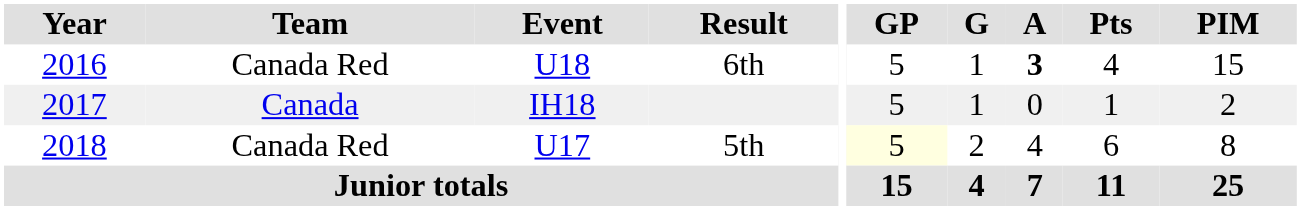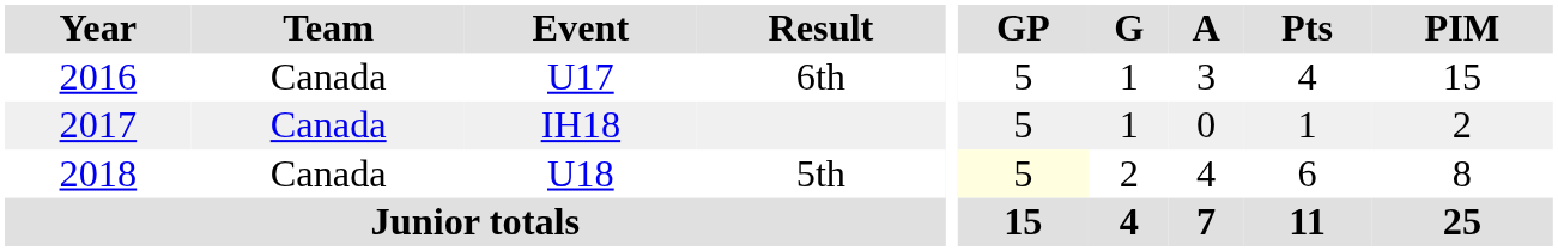 <table border="0" cellpadding="1" cellspacing="0" ID="Table3" style="text-align:center; width:40em">
 <tr ALIGN="center" bgcolor="#e0e0e0">
 <th>Year</th>
 <th>Team</th>
 <th>Event</th>
 <th>Result</th>
 <th rowspan="99" bgcolor="#ffffff"></th>
 <th>GP</th>
 <th>G</th>
 <th>A</th>
 <th>Pts</th>
 <th>PIM</th>
 </tr>
 <tr>
 <td><a href='#'>2016</a></td>
-<td>Canada Red</td>
-<td><a href='#'>U18</a></td>
+<td>Canada</td>
+<td><a href='#'>U17</a></td>
 <td>6th</td>
 <td>5</td>
 <td>1</td>
-<td><strong>3</strong></td>
+<td>3</td>
 <td>4</td>
 <td>15</td>
 </tr>
 <tr bgcolor="#f0f0f0">
 <td><a href='#'>2017</a></td>
 <td><a href='#'>Canada</a></td>
 <td><a href='#'>IH18</a></td>
 <td></td>
 <td>5</td>
 <td>1</td>
 <td>0</td>
 <td>1</td>
 <td>2</td>
 </tr>
 <tr>
 <td><a href='#'>2018</a></td>
-<td>Canada Red</td>
-<td><a href='#'>U17</a></td>
+<td>Canada</td>
+<td><a href='#'>U18</a></td>
 <td>5th</td>
 <td style="background: lightyellow;">5</td>
 <td>2</td>
 <td>4</td>
 <td>6</td>
 <td>8</td>
 </tr>
 <tr bgcolor="#e0e0e0">
 <th colspan="4">Junior totals</th>
 <th>15</th>
 <th>4</th>
 <th>7</th>
 <th>11</th>
 <th>25</th>
 </tr>
 </table>
